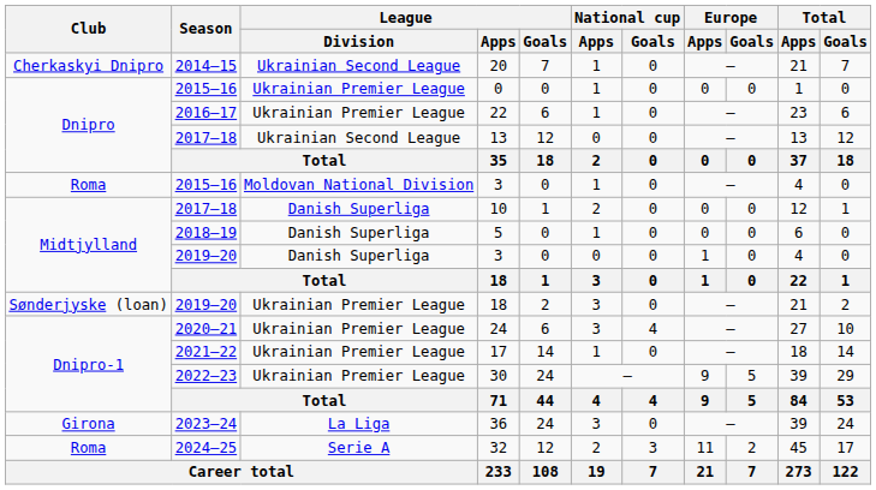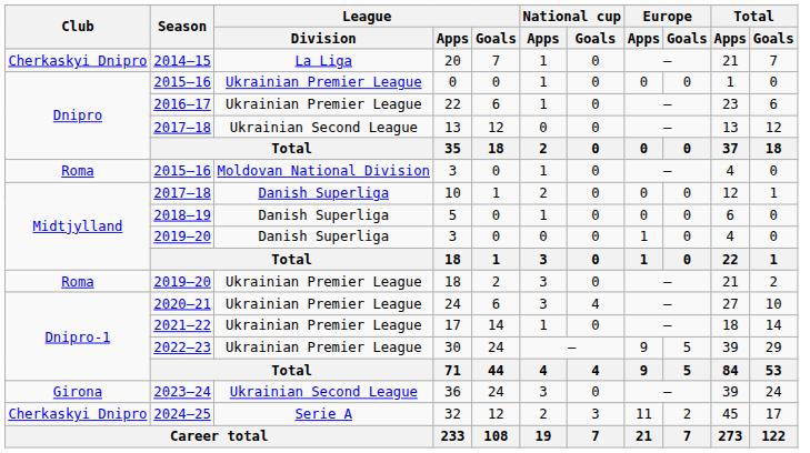 <table class="wikitable" style="text-align:center">
 <tr>
 <th rowspan="2">Club</th>
 <th rowspan="2">Season</th>
 <th colspan="3">League</th>
 <th colspan="2">National cup</th>
 <th colspan="2">Europe</th>
 <th colspan="2">Total</th>
 </tr>
 <tr>
 <th>Division</th>
 <th>Apps</th>
 <th>Goals</th>
 <th>Apps</th>
 <th>Goals</th>
 <th>Apps</th>
 <th>Goals</th>
 <th>Apps</th>
 <th>Goals</th>
 </tr>
 <tr>
 <td><a href='#'>Cherkaskyi Dnipro</a></td>
 <td><a href='#'>2014–15</a></td>
-<td><a href='#'>Ukrainian Second League</a></td>
+<td><a href='#'>La Liga</a></td>
 <td>20</td>
 <td>7</td>
 <td>1</td>
 <td>0</td>
 <td colspan="2">—</td>
 <td>21</td>
 <td>7</td>
 </tr>
 <tr>
 <td rowspan="4"><a href='#'>Dnipro</a></td>
 <td><a href='#'>2015–16</a></td>
 <td><a href='#'>Ukrainian Premier League</a></td>
 <td>0</td>
 <td>0</td>
 <td>1</td>
 <td>0</td>
 <td>0</td>
 <td>0</td>
 <td>1</td>
 <td>0</td>
 </tr>
 <tr>
 <td><a href='#'>2016–17</a></td>
 <td>Ukrainian Premier League</td>
 <td>22</td>
 <td>6</td>
 <td>1</td>
 <td>0</td>
 <td colspan="2">—</td>
 <td>23</td>
 <td>6</td>
 </tr>
 <tr>
 <td><a href='#'>2017–18</a></td>
 <td>Ukrainian Second League</td>
 <td>13</td>
 <td>12</td>
 <td>0</td>
 <td>0</td>
 <td colspan="2">—</td>
 <td>13</td>
 <td>12</td>
 </tr>
 <tr>
 <th colspan="2">Total</th>
 <th>35</th>
 <th>18</th>
 <th>2</th>
 <th>0</th>
 <th>0</th>
 <th>0</th>
 <th>37</th>
 <th>18</th>
 </tr>
 <tr>
 <td><a href='#'>Roma</a></td>
 <td><a href='#'>2015–16</a></td>
 <td><a href='#'>Moldovan National Division</a></td>
 <td>3</td>
 <td>0</td>
 <td>1</td>
 <td>0</td>
 <td colspan="2">—</td>
 <td>4</td>
 <td>0</td>
 </tr>
 <tr>
 <td rowspan="4"><a href='#'>Midtjylland</a></td>
 <td><a href='#'>2017–18</a></td>
 <td><a href='#'>Danish Superliga</a></td>
 <td>10</td>
 <td>1</td>
 <td>2</td>
 <td>0</td>
 <td>0</td>
 <td>0</td>
 <td>12</td>
 <td>1</td>
 </tr>
 <tr>
 <td><a href='#'>2018–19</a></td>
 <td>Danish Superliga</td>
 <td>5</td>
 <td>0</td>
 <td>1</td>
 <td>0</td>
 <td>0</td>
 <td>0</td>
 <td>6</td>
 <td>0</td>
 </tr>
 <tr>
 <td><a href='#'>2019–20</a></td>
 <td>Danish Superliga</td>
 <td>3</td>
 <td>0</td>
 <td>0</td>
 <td>0</td>
 <td>1</td>
 <td>0</td>
 <td>4</td>
 <td>0</td>
 </tr>
 <tr>
 <th colspan="2">Total</th>
 <th>18</th>
 <th>1</th>
 <th>3</th>
 <th>0</th>
 <th>1</th>
 <th>0</th>
 <th>22</th>
 <th>1</th>
 </tr>
 <tr>
-<td><a href='#'>Sønderjyske</a> (loan)</td>
+<td><a href='#'>Roma</a></td>
 <td><a href='#'>2019–20</a></td>
 <td>Ukrainian Premier League</td>
 <td>18</td>
 <td>2</td>
 <td>3</td>
 <td>0</td>
 <td colspan="2">—</td>
 <td>21</td>
 <td>2</td>
 </tr>
 <tr>
 <td rowspan="4"><a href='#'>Dnipro-1</a></td>
 <td><a href='#'>2020–21</a></td>
 <td>Ukrainian Premier League</td>
 <td>24</td>
 <td>6</td>
 <td>3</td>
 <td>4</td>
 <td colspan="2">—</td>
 <td>27</td>
 <td>10</td>
 </tr>
 <tr>
 <td><a href='#'>2021–22</a></td>
 <td>Ukrainian Premier League</td>
 <td>17</td>
 <td>14</td>
 <td>1</td>
 <td>0</td>
 <td colspan="2">—</td>
 <td>18</td>
 <td>14</td>
 </tr>
 <tr>
 <td><a href='#'>2022–23</a></td>
 <td>Ukrainian Premier League</td>
 <td>30</td>
 <td>24</td>
 <td colspan="2">—</td>
 <td>9</td>
 <td>5</td>
 <td>39</td>
 <td>29</td>
 </tr>
 <tr>
 <th colspan="2">Total</th>
 <th>71</th>
 <th>44</th>
 <th>4</th>
 <th>4</th>
 <th>9</th>
 <th>5</th>
 <th>84</th>
 <th>53</th>
 </tr>
 <tr>
 <td><a href='#'>Girona</a></td>
 <td><a href='#'>2023–24</a></td>
-<td><a href='#'>La Liga</a></td>
+<td><a href='#'>Ukrainian Second League</a></td>
 <td>36</td>
 <td>24</td>
 <td>3</td>
 <td>0</td>
 <td colspan="2">—</td>
 <td>39</td>
 <td>24</td>
 </tr>
 <tr>
-<td><a href='#'>Roma</a></td>
+<td><a href='#'>Cherkaskyi Dnipro</a></td>
 <td><a href='#'>2024–25</a></td>
 <td><a href='#'>Serie A</a></td>
 <td>32</td>
 <td>12</td>
 <td>2</td>
 <td>3</td>
 <td>11</td>
 <td>2</td>
 <td>45</td>
 <td>17</td>
 </tr>
 <tr>
 <th colspan="3">Career total</th>
 <th>233</th>
 <th>108</th>
 <th>19</th>
 <th>7</th>
 <th>21</th>
 <th>7</th>
 <th>273</th>
 <th>122</th>
 </tr>
 </table>
